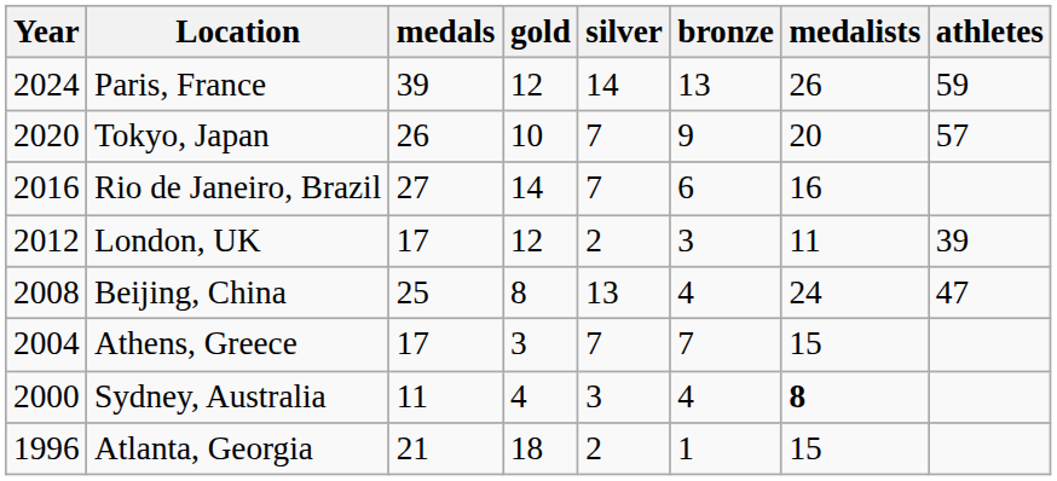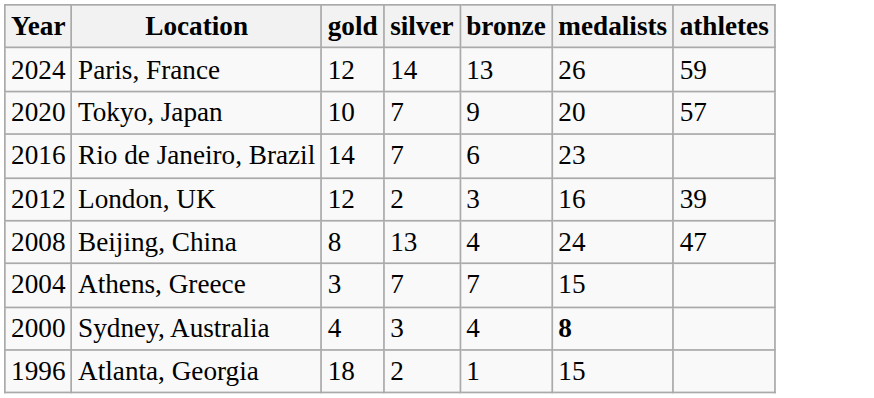 <table class="wikitable sortable">
 <tr>
 <th>Year</th>
 <th>Location</th>
-<th>medals</th>
 <th>gold</th>
 <th>silver</th>
 <th>bronze</th>
 <th>medalists</th>
 <th>athletes</th>
 </tr>
 <tr>
 <td>2024</td>
 <td>Paris, France</td>
-<td>39</td>
 <td>12</td>
 <td>14</td>
 <td>13</td>
 <td>26</td>
 <td>59</td>
 </tr>
 <tr>
 <td>2020</td>
 <td>Tokyo, Japan</td>
-<td>26</td>
 <td>10</td>
 <td>7</td>
 <td>9</td>
 <td>20</td>
 <td>57</td>
 </tr>
 <tr>
 <td>2016</td>
 <td>Rio de Janeiro, Brazil</td>
-<td>27</td>
 <td>14</td>
 <td>7</td>
 <td>6</td>
-<td>16</td>
+<td>23</td>
 <td></td>
 </tr>
 <tr>
 <td>2012</td>
 <td>London, UK</td>
-<td>17</td>
 <td>12</td>
 <td>2</td>
 <td>3</td>
-<td>11</td>
+<td>16</td>
 <td>39</td>
 </tr>
 <tr>
 <td>2008</td>
 <td>Beijing, China</td>
-<td>25</td>
 <td>8</td>
 <td>13</td>
 <td>4</td>
 <td>24</td>
 <td>47</td>
 </tr>
 <tr>
 <td>2004</td>
 <td>Athens, Greece</td>
-<td>17</td>
 <td>3</td>
 <td>7</td>
 <td>7</td>
 <td>15</td>
 <td></td>
 </tr>
 <tr>
 <td>2000</td>
 <td>Sydney, Australia</td>
-<td>11</td>
 <td>4</td>
 <td>3</td>
 <td>4</td>
 <td><strong>8</strong></td>
 <td></td>
 </tr>
 <tr>
 <td>1996</td>
 <td>Atlanta, Georgia</td>
-<td>21</td>
 <td>18</td>
 <td>2</td>
 <td>1</td>
 <td>15</td>
 <td></td>
 </tr>
 </table>
